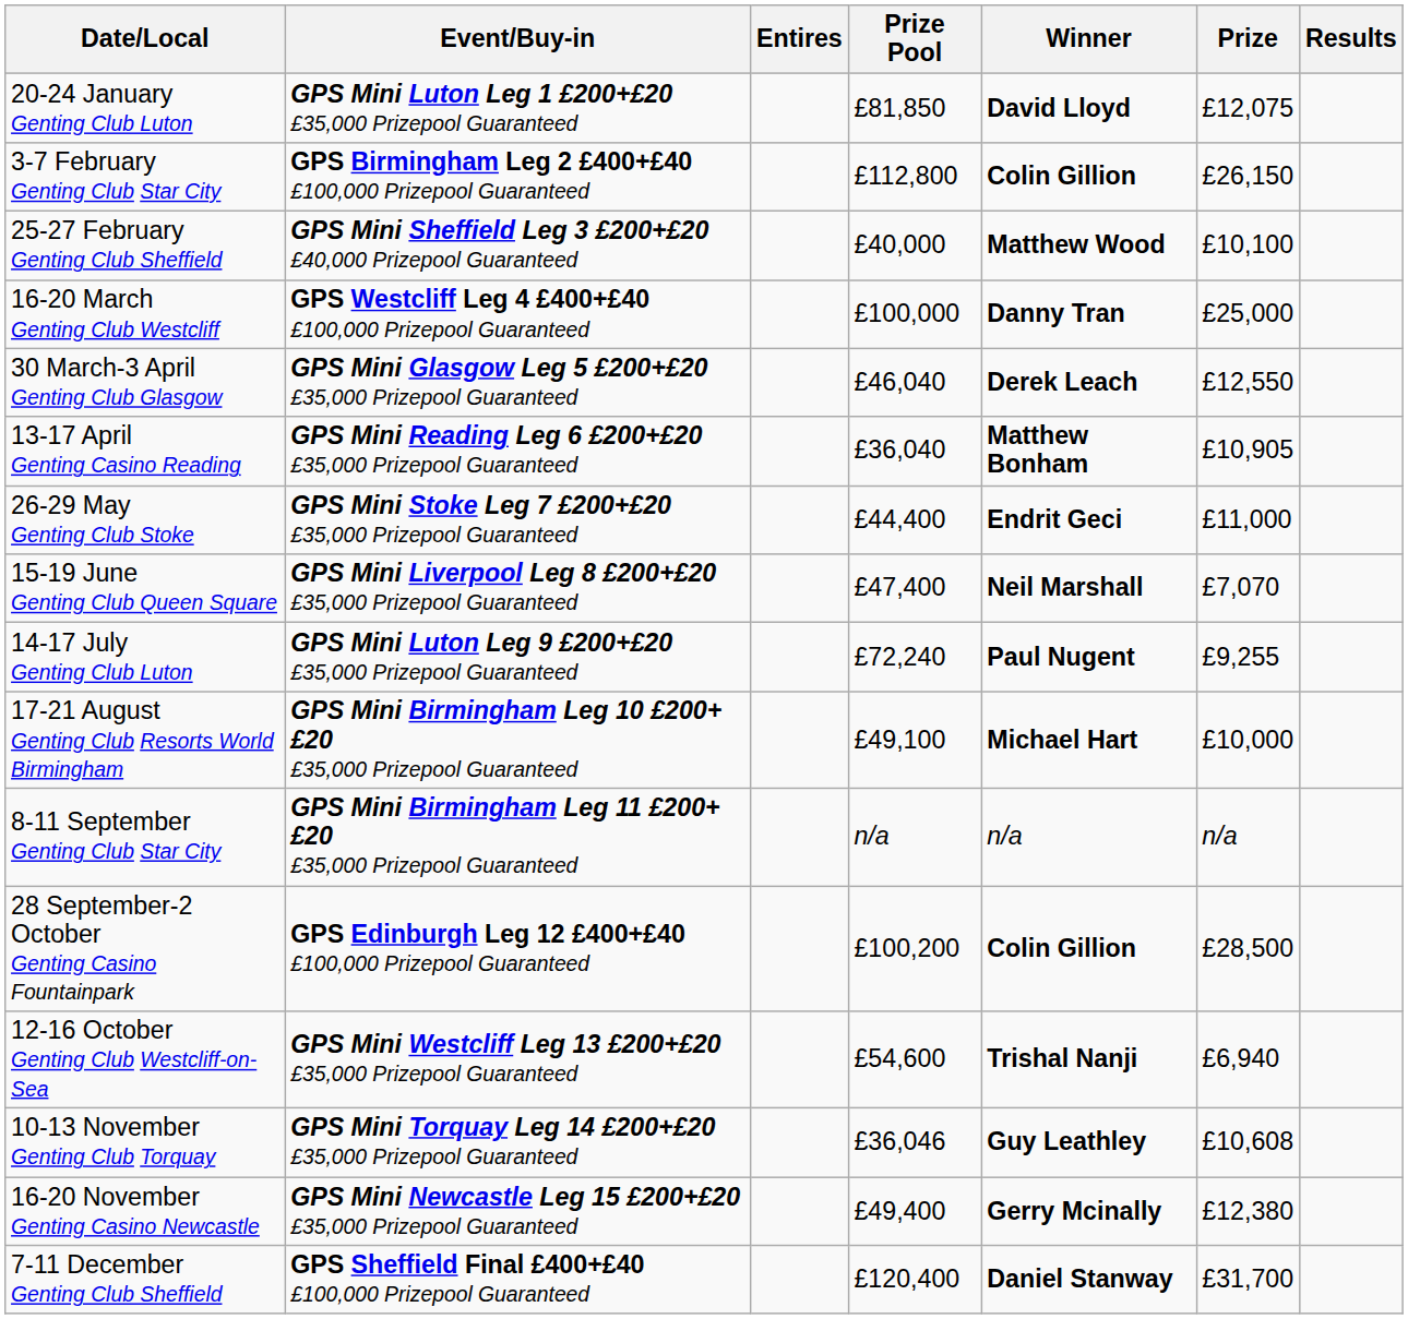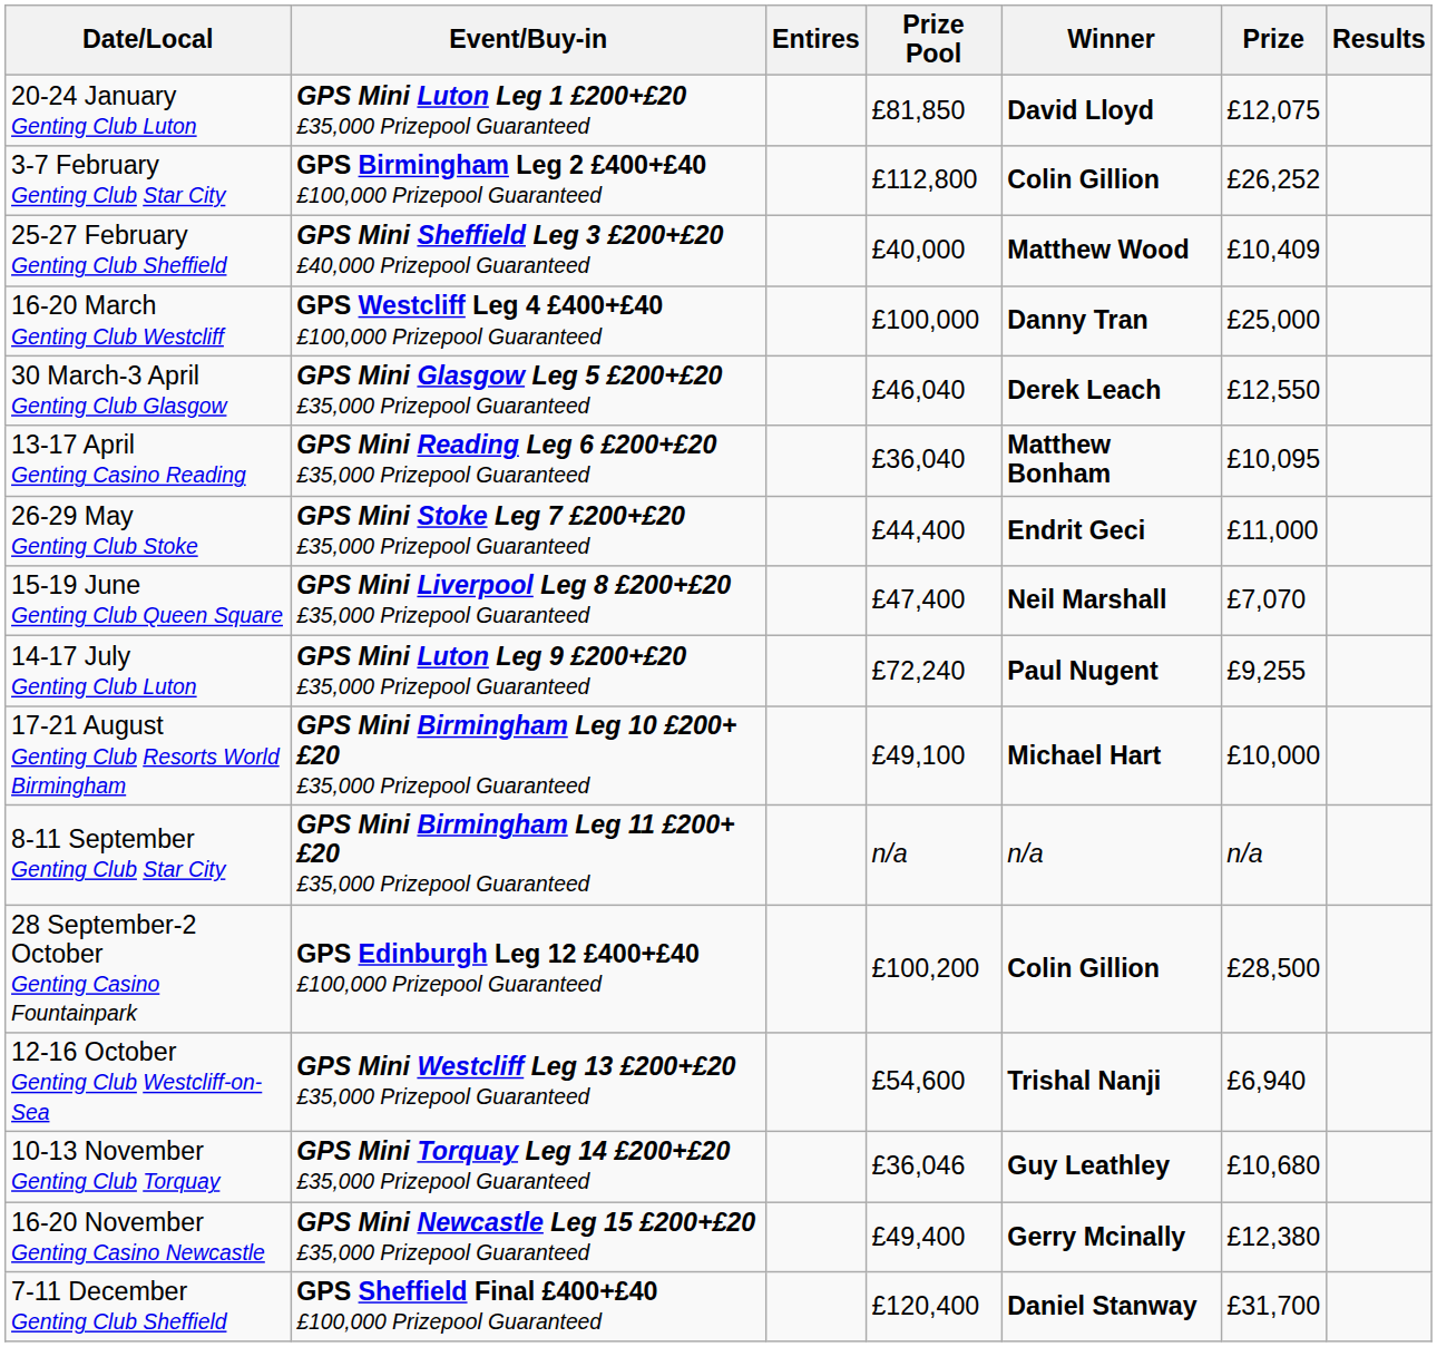 <table class="wikitable" width="100%">
 <tr>
 <th width="20%">Date/Local</th>
 <th !width="15%">Event/Buy-in</th>
 <th !width="10%">Entires</th>
 <th !width="10%">Prize Pool</th>
 <th !width="25%">Winner</th>
 <th !width="10%">Prize</th>
 <th !width="10%">Results</th>
 </tr>
 <tr>
 <td>20-24 January<br><small><em><a href='#'>Genting Club Luton</a></em></small></td>
 <td> <strong><em>GPS Mini <a href='#'>Luton</a> Leg 1 £200+£20</em></strong><br><small><em>£35,000 Prizepool Guaranteed</em></small></td>
 <td></td>
 <td>£81,850</td>
 <td> <strong>David Lloyd</strong></td>
 <td>£12,075</td>
 <td></td>
 </tr>
 <tr>
 <td>3-7 February<br><small><em><a href='#'>Genting Club</a> <a href='#'>Star City</a></em></small></td>
 <td> <strong>GPS <a href='#'>Birmingham</a> Leg 2 £400+£40</strong><br><small><em>£100,000 Prizepool Guaranteed</em></small></td>
 <td></td>
 <td>£112,800</td>
 <td> <strong>Colin Gillion</strong></td>
-<td>£26,150</td>
+<td>£26,252</td>
 <td></td>
 </tr>
 <tr>
 <td>25-27 February<br><small><em><a href='#'>Genting Club Sheffield</a></em></small></td>
 <td> <strong><em>GPS Mini <a href='#'>Sheffield</a> Leg 3 £200+£20</em></strong><br><small><em>£40,000 Prizepool Guaranteed</em></small></td>
 <td></td>
 <td>£40,000</td>
 <td> <strong>Matthew Wood</strong></td>
-<td>£10,100</td>
+<td>£10,409</td>
 <td></td>
 </tr>
 <tr>
 <td>16-20 March<br><small><em><a href='#'>Genting Club Westcliff</a></em></small></td>
 <td> <strong>GPS <a href='#'>Westcliff</a> Leg 4 £400+£40</strong><br><small><em>£100,000 Prizepool Guaranteed</em></small></td>
 <td></td>
 <td>£100,000</td>
 <td> <strong>Danny Tran</strong></td>
 <td>£25,000</td>
 <td></td>
 </tr>
 <tr>
 <td>30 March-3 April<br><small><em><a href='#'>Genting Club Glasgow</a></em></small></td>
 <td> <strong><em>GPS Mini <a href='#'>Glasgow</a> Leg 5 £200+£20</em></strong><br><small><em>£35,000 Prizepool Guaranteed</em></small></td>
 <td></td>
 <td>£46,040</td>
 <td> <strong>Derek Leach</strong></td>
 <td>£12,550</td>
 <td></td>
 </tr>
 <tr>
 <td>13-17 April<br><small><em><a href='#'>Genting Casino Reading</a></em></small></td>
 <td> <strong><em>GPS Mini <a href='#'>Reading</a> Leg 6 £200+£20</em></strong><br><small><em>£35,000 Prizepool Guaranteed</em></small></td>
 <td></td>
 <td>£36,040</td>
 <td> <strong>Matthew Bonham</strong></td>
-<td>£10,905</td>
+<td>£10,095</td>
 <td></td>
 </tr>
 <tr>
 <td>26-29 May<br><small><em><a href='#'>Genting Club Stoke</a></em></small></td>
 <td> <strong><em>GPS Mini <a href='#'>Stoke</a> Leg 7 £200+£20</em></strong><br><small><em>£35,000 Prizepool Guaranteed</em></small></td>
 <td></td>
 <td>£44,400</td>
 <td> <strong>Endrit Geci</strong></td>
 <td>£11,000</td>
 <td></td>
 </tr>
 <tr>
 <td>15-19 June<br><small><em><a href='#'>Genting Club Queen Square</a></em></small></td>
 <td> <strong><em>GPS Mini <a href='#'>Liverpool</a> Leg 8 £200+£20</em></strong><br><small><em>£35,000 Prizepool Guaranteed</em></small></td>
 <td></td>
 <td>£47,400</td>
 <td> <strong>Neil Marshall</strong></td>
 <td>£7,070</td>
 <td></td>
 </tr>
 <tr>
 <td>14-17 July<br><small><em><a href='#'>Genting Club Luton</a></em></small></td>
 <td> <strong><em>GPS Mini <a href='#'>Luton</a> Leg 9 £200+£20</em></strong><br><small><em>£35,000 Prizepool Guaranteed</em></small></td>
 <td></td>
 <td>£72,240</td>
 <td> <strong>Paul Nugent</strong></td>
 <td>£9,255</td>
 <td></td>
 </tr>
 <tr>
 <td>17-21 August<br><small><em><a href='#'>Genting Club</a> <a href='#'>Resorts World Birmingham</a></em></small></td>
 <td> <strong><em>GPS Mini <a href='#'>Birmingham</a> Leg 10 £200+£20</em></strong><br><small><em>£35,000 Prizepool Guaranteed</em></small></td>
 <td></td>
 <td>£49,100</td>
 <td> <strong>Michael Hart</strong></td>
 <td>£10,000</td>
 <td></td>
 </tr>
 <tr>
 <td>8-11 September<br><small><em><a href='#'>Genting Club</a> <a href='#'>Star City</a></em></small></td>
 <td> <strong><em>GPS Mini <a href='#'>Birmingham</a> Leg 11 £200+£20</em></strong><br><small><em>£35,000 Prizepool Guaranteed</em></small></td>
 <td></td>
 <td><em>n/a</em></td>
 <td><em>n/a</em></td>
 <td><em>n/a</em></td>
 <td></td>
 </tr>
 <tr>
 <td>28 September-2 October<br><small><em><a href='#'>Genting Casino</a> Fountainpark</em></small></td>
 <td> <strong>GPS <a href='#'>Edinburgh</a> Leg 12 £400+£40</strong><br><small><em>£100,000 Prizepool Guaranteed</em></small></td>
 <td></td>
 <td>£100,200</td>
 <td> <strong>Colin Gillion</strong></td>
 <td>£28,500</td>
 <td></td>
 </tr>
 <tr>
 <td>12-16 October<br><small><em><a href='#'>Genting Club</a> <a href='#'>Westcliff-on-Sea</a></em></small></td>
 <td> <strong><em>GPS Mini <a href='#'>Westcliff</a> Leg 13 £200+£20</em></strong><br><small><em>£35,000 Prizepool Guaranteed</em></small></td>
 <td></td>
 <td>£54,600</td>
 <td> <strong>Trishal Nanji</strong></td>
 <td>£6,940</td>
 <td></td>
 </tr>
 <tr>
 <td>10-13 November<br><small><em><a href='#'>Genting Club</a> <a href='#'>Torquay</a></em></small></td>
 <td> <strong><em>GPS Mini <a href='#'>Torquay</a> Leg 14 £200+£20</em></strong><br><small><em>£35,000 Prizepool Guaranteed</em></small></td>
 <td></td>
 <td>£36,046</td>
 <td> <strong>Guy Leathley</strong></td>
-<td>£10,608</td>
+<td>£10,680</td>
 <td></td>
 </tr>
 <tr>
 <td>16-20 November<br><small><em><a href='#'>Genting Casino Newcastle</a></em></small></td>
 <td> <strong><em>GPS Mini <a href='#'>Newcastle</a> Leg 15 £200+£20</em></strong><br><small><em>£35,000 Prizepool Guaranteed</em></small></td>
 <td></td>
 <td>£49,400</td>
 <td> <strong>Gerry Mcinally</strong></td>
 <td>£12,380</td>
 <td></td>
 </tr>
 <tr>
 <td>7-11 December<br><small><em><a href='#'>Genting Club Sheffield</a></em></small></td>
 <td> <strong>GPS <a href='#'>Sheffield</a> Final £400+£40</strong><br><small><em>£100,000 Prizepool Guaranteed</em></small></td>
 <td></td>
 <td>£120,400</td>
 <td> <strong>Daniel Stanway</strong></td>
 <td>£31,700</td>
 <td></td>
 </tr>
 </table>
